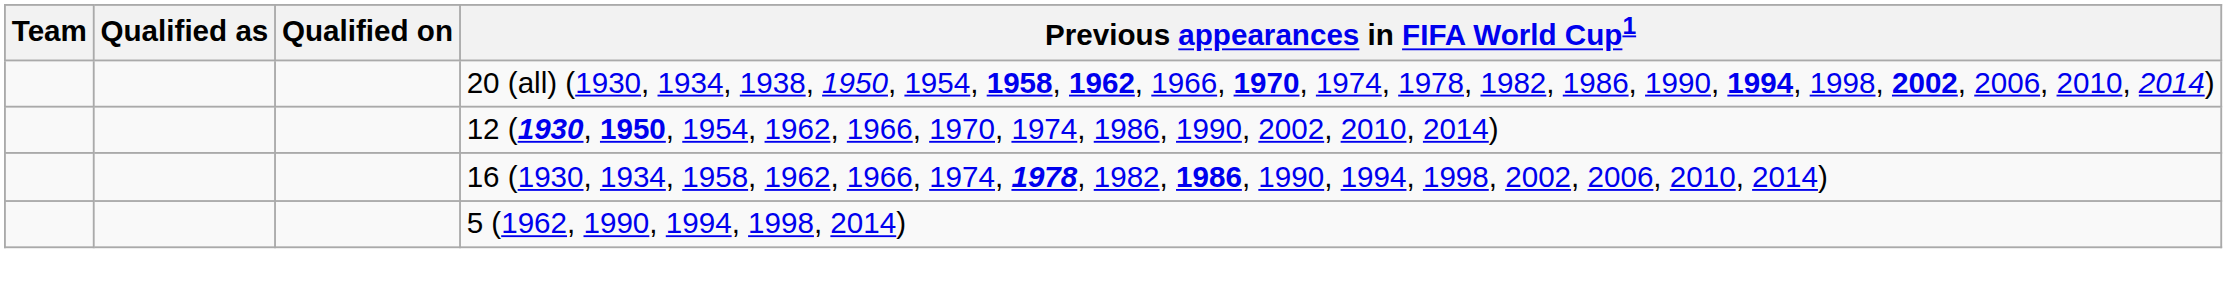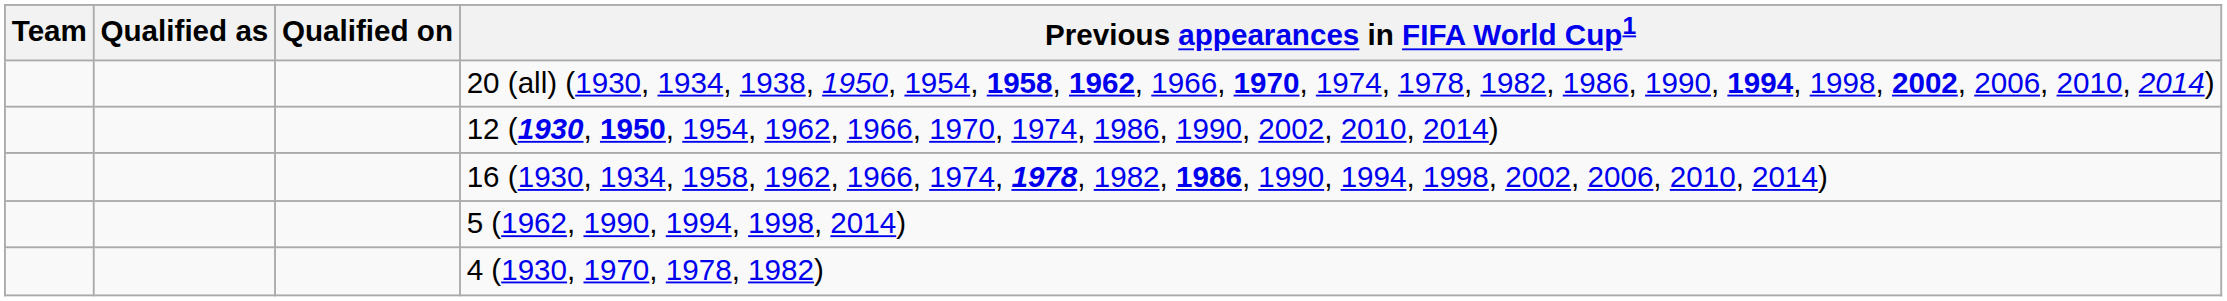 <table class="wikitable sortable">
 <tr>
 <th>Team</th>
 <th>Qualified as</th>
 <th>Qualified on</th>
 <th data-sort-type="number">Previous <a href='#'>appearances</a> in <a href='#'>FIFA World Cup</a><sup><a href='#'>1</a></sup></th>
 </tr>
 <tr>
 <td></td>
 <td></td>
 <td></td>
 <td>20 (all) (<a href='#'>1930</a>, <a href='#'>1934</a>, <a href='#'>1938</a>, <em><a href='#'>1950</a></em>, <a href='#'>1954</a>, <strong><a href='#'>1958</a></strong>, <strong><a href='#'>1962</a></strong>, <a href='#'>1966</a>, <strong><a href='#'>1970</a></strong>, <a href='#'>1974</a>, <a href='#'>1978</a>, <a href='#'>1982</a>, <a href='#'>1986</a>, <a href='#'>1990</a>, <strong><a href='#'>1994</a></strong>, <a href='#'>1998</a>, <strong><a href='#'>2002</a></strong>, <a href='#'>2006</a>, <a href='#'>2010</a>, <em><a href='#'>2014</a></em>)</td>
 </tr>
 <tr>
 <td></td>
 <td></td>
 <td></td>
 <td>12 (<strong><em><a href='#'>1930</a></em></strong>, <strong><a href='#'>1950</a></strong>, <a href='#'>1954</a>, <a href='#'>1962</a>, <a href='#'>1966</a>, <a href='#'>1970</a>, <a href='#'>1974</a>, <a href='#'>1986</a>, <a href='#'>1990</a>, <a href='#'>2002</a>, <a href='#'>2010</a>, <a href='#'>2014</a>)</td>
 </tr>
 <tr>
 <td></td>
 <td></td>
 <td></td>
 <td>16 (<a href='#'>1930</a>, <a href='#'>1934</a>, <a href='#'>1958</a>, <a href='#'>1962</a>, <a href='#'>1966</a>, <a href='#'>1974</a>, <strong><em><a href='#'>1978</a></em></strong>, <a href='#'>1982</a>, <strong><a href='#'>1986</a></strong>, <a href='#'>1990</a>, <a href='#'>1994</a>, <a href='#'>1998</a>, <a href='#'>2002</a>, <a href='#'>2006</a>, <a href='#'>2010</a>, <a href='#'>2014</a>)</td>
 </tr>
 <tr>
 <td></td>
 <td></td>
 <td></td>
 <td>5 (<a href='#'>1962</a>, <a href='#'>1990</a>, <a href='#'>1994</a>, <a href='#'>1998</a>, <a href='#'>2014</a>)</td>
 </tr>
+<tr>
+<td></td>
+<td></td>
+<td></td>
+<td>4 (<a href='#'>1930</a>, <a href='#'>1970</a>, <a href='#'>1978</a>, <a href='#'>1982</a>)</td>
+</tr>
 </table>
